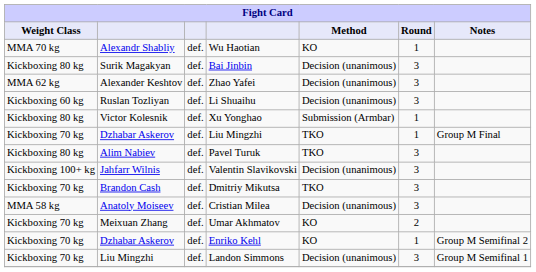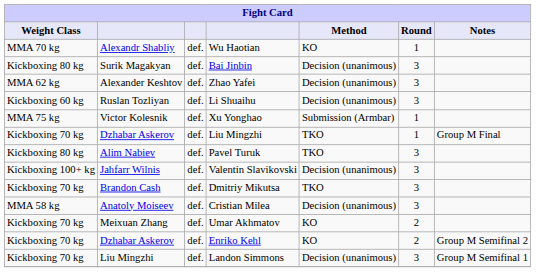 <table class="wikitable" style="font-size: 80%;">
 <tr>
 <th colspan="8" style="background-color: #ccf; color: #000080; text-align: center;"><strong>Fight Card</strong></th>
 </tr>
 <tr>
 <th colspan="1" style="background-color: #E6E8FA; color: #000000; text-align: center;">Weight Class</th>
 <th colspan="1" style="background-color: #E6E8FA; color: #000000; text-align: center;"></th>
 <th colspan="1" style="background-color: #E6E8FA; color: #000000; text-align: center;"></th>
 <th colspan="1" style="background-color: #E6E8FA; color: #000000; text-align: center;"></th>
 <th colspan="1" style="background-color: #E6E8FA; color: #000000; text-align: center;">Method</th>
 <th colspan="1" style="background-color: #E6E8FA; color: #000000; text-align: center;">Round</th>
 <th colspan="1" style="background-color: #E6E8FA; color: #000000; text-align: center;">Notes</th>
 </tr>
 <tr>
 <td>MMA 70 kg</td>
 <td> <a href='#'>Alexandr Shabliy</a></td>
 <td align=center>def.</td>
 <td> Wu Haotian</td>
 <td>KO</td>
 <td align=center>1</td>
 <td></td>
 </tr>
 <tr>
 <td>Kickboxing 80 kg</td>
 <td> Surik Magakyan</td>
 <td align=center>def.</td>
 <td> <a href='#'>Bai Jinbin</a></td>
 <td>Decision (unanimous)</td>
 <td align=center>3</td>
 <td></td>
 </tr>
 <tr>
 <td>MMA 62 kg</td>
 <td> Alexander Keshtov</td>
 <td align=center>def.</td>
 <td> Zhao Yafei</td>
 <td>Decision (unanimous)</td>
 <td align=center>3</td>
 <td></td>
 </tr>
 <tr>
 <td>Kickboxing 60 kg</td>
 <td> Ruslan Tozliyan</td>
 <td align=center>def.</td>
 <td> Li Shuaihu</td>
 <td>Decision (unanimous)</td>
 <td align=center>3</td>
 <td></td>
 </tr>
 <tr>
-<td>Kickboxing 80 kg</td>
+<td>MMA 75 kg</td>
 <td> Victor Kolesnik</td>
 <td align=center>def.</td>
 <td> Xu Yonghao</td>
 <td>Submission (Armbar)</td>
 <td align=center>1</td>
 <td></td>
 </tr>
 <tr>
 <td>Kickboxing 70 kg</td>
 <td> <a href='#'>Dzhabar Askerov</a></td>
 <td align=center>def.</td>
 <td> Liu Mingzhi</td>
 <td>TKO</td>
 <td align=center>1</td>
 <td>Group M Final</td>
 </tr>
 <tr>
 <td>Kickboxing 80 kg</td>
 <td> <a href='#'>Alim Nabiev</a></td>
 <td align=center>def.</td>
 <td> Pavel Turuk</td>
 <td>TKO</td>
 <td align=center>3</td>
 <td></td>
 </tr>
 <tr>
 <td>Kickboxing 100+ kg</td>
 <td> <a href='#'>Jahfarr Wilnis</a></td>
 <td align=center>def.</td>
 <td> Valentin Slavikovski</td>
 <td>Decision (unanimous)</td>
 <td align=center>3</td>
 <td></td>
 </tr>
 <tr>
 <td>Kickboxing 70 kg</td>
 <td> <a href='#'>Brandon Cash</a></td>
 <td align=center>def.</td>
 <td> Dmitriy Mikutsa</td>
 <td>TKO</td>
 <td align=center>3</td>
 <td></td>
 </tr>
 <tr>
 <td>MMA 58 kg</td>
 <td> <a href='#'>Anatoly Moiseev</a></td>
 <td align=center>def.</td>
 <td> Cristian Milea</td>
 <td>Decision (unanimous)</td>
 <td align=center>3</td>
 <td></td>
 </tr>
 <tr>
 <td>Kickboxing 70 kg</td>
 <td> Meixuan Zhang</td>
 <td align=center>def.</td>
 <td> Umar Akhmatov</td>
 <td>KO</td>
 <td align=center>2</td>
 <td></td>
 </tr>
 <tr>
 <td>Kickboxing 70 kg</td>
 <td> <a href='#'>Dzhabar Askerov</a></td>
 <td align=center>def.</td>
 <td> <a href='#'>Enriko Kehl</a></td>
 <td>KO</td>
-<td align=center>1</td>
+<td align=center>2</td>
 <td>Group M Semifinal 2</td>
 </tr>
 <tr>
 <td>Kickboxing 70 kg</td>
 <td> Liu Mingzhi</td>
 <td align=center>def.</td>
 <td> Landon Simmons</td>
 <td>Decision (unanimous)</td>
 <td align=center>3</td>
 <td>Group M Semifinal 1</td>
 </tr>
 <tr>
 </tr>
 </table>
